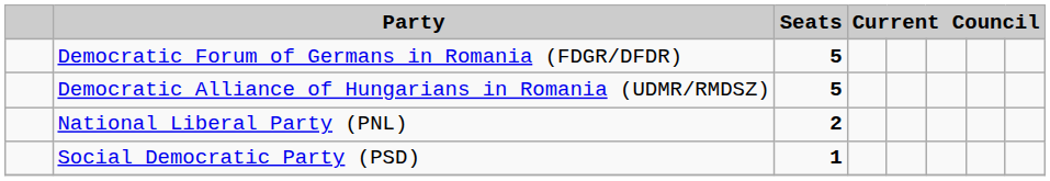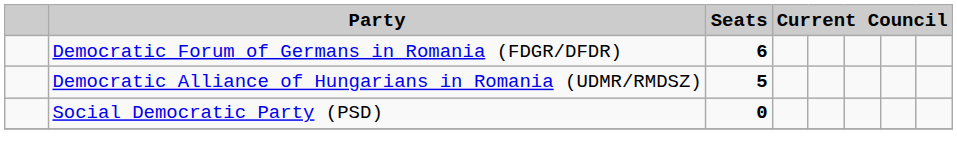 <table class="wikitable">
 <tr>
 <th style="background:#ccc">   </th>
 <th style="background:#ccc">Party</th>
 <th style="background:#ccc">Seats</th>
 <th style="background:#ccc" colspan="5">Current Council</th>
 </tr>
 <tr>
 <td>  </td>
 <td><a href='#'>Democratic Forum of Germans in Romania</a> (FDGR/DFDR)</td>
-<td style="text-align: right"><strong>5</strong></td>
+<td style="text-align: right"><strong>6</strong></td>
 <td>  </td>
 <td>  </td>
 <td>  </td>
 <td>  </td>
 <td>  </td>
 </tr>
 <tr>
 <td>  </td>
 <td><a href='#'>Democratic Alliance of Hungarians in Romania</a> (UDMR/RMDSZ)</td>
 <td style="text-align: right"><strong>5</strong></td>
 <td>  </td>
 <td>  </td>
 <td>  </td>
 <td>  </td>
 <td>  </td>
 </tr>
 <tr>
 <td>  </td>
-<td><a href='#'>National Liberal Party</a> (PNL)</td>
-<td style="text-align: right"><strong>2</strong></td>
-<td>  </td>
-<td>  </td>
-<td> </td>
-<td> </td>
-<td> </td>
-</tr>
-<tr>
-<td>  </td>
 <td><a href='#'>Social Democratic Party</a> (PSD)</td>
-<td style="text-align: right"><strong>1</strong></td>
+<td style="text-align: right"><strong>0</strong></td>
 <td>  </td>
 <td> </td>
 <td> </td>
 <td> </td>
 <td> </td>
 </tr>
 <tr>
 </tr>
 </table>
